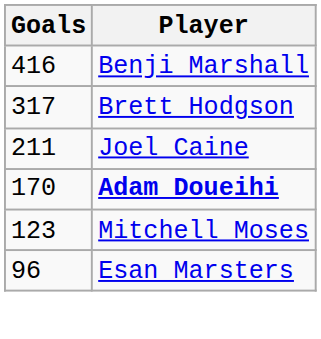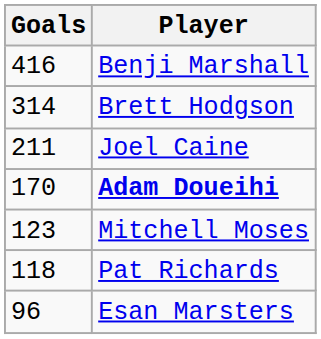 <table class="wikitable" style="text-align:left;">
 <tr>
 <th>Goals</th>
 <th>Player</th>
 </tr>
 <tr>
 <td>416</td>
 <td style="text-align:left;"><a href='#'>Benji Marshall</a></td>
 </tr>
 <tr>
-<td>317</td>
+<td>314</td>
 <td style="text-align:left;"><a href='#'>Brett Hodgson</a></td>
 </tr>
 <tr>
 <td>211</td>
 <td style="text-align:left;"><a href='#'>Joel Caine</a></td>
 </tr>
 <tr>
 <td>170</td>
 <td style="text-align:left;"><strong><a href='#'>Adam Doueihi</a></strong></td>
 </tr>
 <tr>
 <td>123</td>
 <td style="text-align:left;"><a href='#'>Mitchell Moses</a></td>
 </tr>
 <tr>
+<td>118</td>
+<td style="text-align:left;"><a href='#'>Pat Richards</a></td>
+</tr>
+<tr>
 <td>96</td>
 <td style="text-align:left;"><a href='#'>Esan Marsters</a></td>
 </tr>
 </table>
